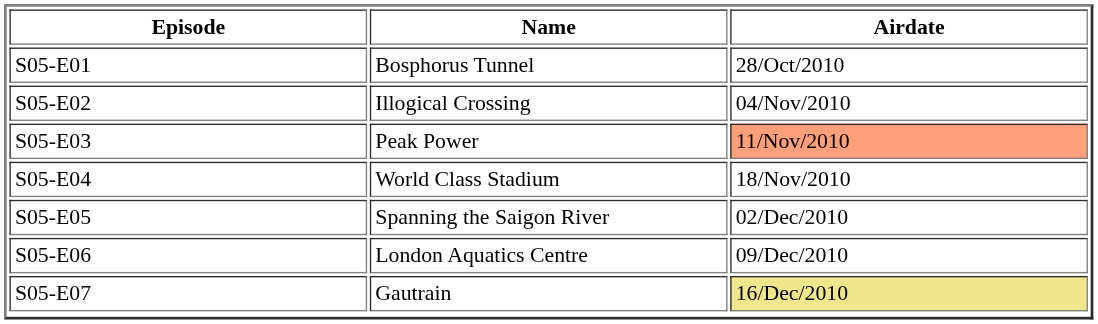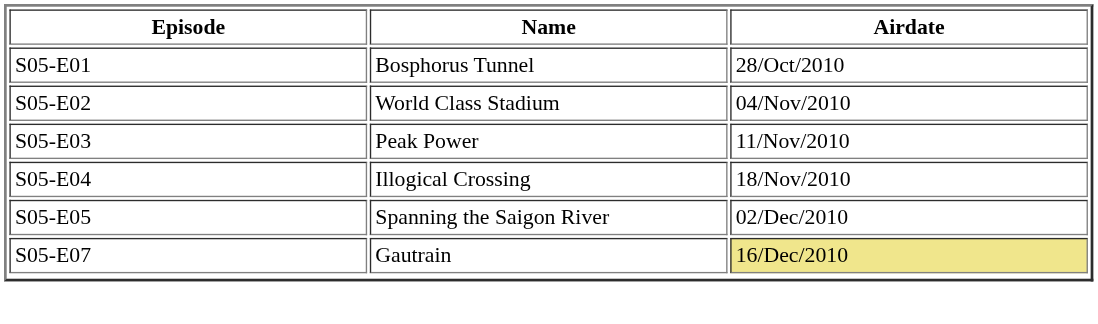 <table border="2" cellpadding="3">
 <tr>
 <th style="width: 255px;">Episode</th>
 <th style="width: 255px;">Name</th>
 <th style="width: 255px;">Airdate</th>
 </tr>
 <tr>
 <td>S05-E01</td>
 <td>Bosphorus Tunnel</td>
 <td>28/Oct/2010</td>
 </tr>
 <tr>
 <td>S05-E02</td>
-<td>Illogical Crossing</td>
+<td>World Class Stadium</td>
 <td>04/Nov/2010</td>
 </tr>
 <tr>
 <td>S05-E03</td>
 <td>Peak Power</td>
-<td style="background: lightsalmon;">11/Nov/2010</td>
+<td>11/Nov/2010</td>
 </tr>
 <tr>
 <td>S05-E04</td>
-<td>World Class Stadium</td>
+<td>Illogical Crossing</td>
 <td>18/Nov/2010</td>
 </tr>
 <tr>
 <td>S05-E05</td>
 <td>Spanning the Saigon River</td>
 <td>02/Dec/2010</td>
-</tr>
-<tr>
-<td>S05-E06</td>
-<td>London Aquatics Centre</td>
-<td>09/Dec/2010</td>
 </tr>
 <tr>
 <td>S05-E07</td>
 <td>Gautrain</td>
 <td style="background: khaki;">16/Dec/2010</td>
 </tr>
 <tr>
 </tr>
 </table>
